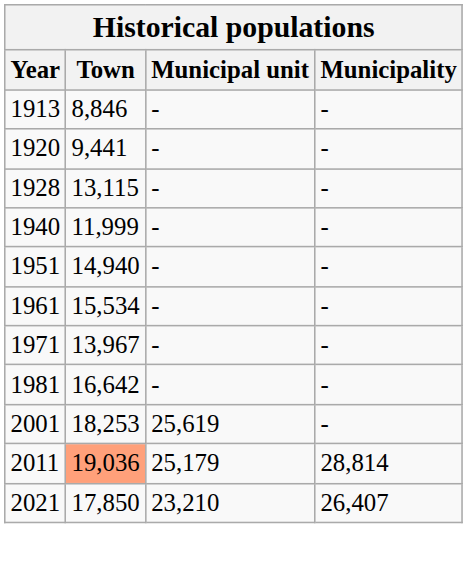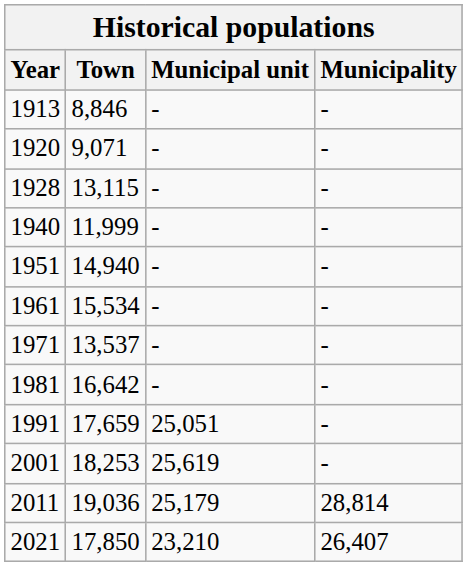 <table class=wikitable>
 <tr>
 <th colspan="4"><big>Historical populations</big></th>
 </tr>
 <tr>
 <th>Year</th>
 <th>Town</th>
 <th>Municipal unit</th>
 <th>Municipality</th>
 </tr>
 <tr>
 <td>1913</td>
 <td>8,846</td>
 <td>-</td>
 <td>-</td>
 </tr>
 <tr>
 <td>1920</td>
-<td>9,441</td>
+<td>9,071</td>
 <td>-</td>
 <td>-</td>
 </tr>
 <tr>
 <td>1928</td>
 <td>13,115</td>
 <td>-</td>
 <td>-</td>
 </tr>
 <tr>
 <td>1940</td>
 <td>11,999</td>
 <td>-</td>
 <td>-</td>
 </tr>
 <tr>
 <td>1951</td>
 <td>14,940</td>
 <td>-</td>
 <td>-</td>
 </tr>
 <tr>
 <td>1961</td>
 <td>15,534</td>
 <td>-</td>
 <td>-</td>
 </tr>
 <tr>
 <td>1971</td>
-<td>13,967</td>
+<td>13,537</td>
 <td>-</td>
 <td>-</td>
 </tr>
 <tr>
 <td>1981</td>
 <td>16,642</td>
 <td>-</td>
 <td>-</td>
 </tr>
 <tr>
+<td>1991</td>
+<td>17,659</td>
+<td>25,051</td>
+<td>-</td>
+</tr>
+<tr>
 <td>2001</td>
 <td>18,253</td>
 <td>25,619</td>
 <td>-</td>
 </tr>
 <tr>
 <td>2011</td>
-<td style="background: lightsalmon;">19,036</td>
+<td>19,036</td>
 <td>25,179</td>
 <td>28,814</td>
 </tr>
 <tr>
 <td>2021</td>
 <td>17,850</td>
 <td>23,210</td>
 <td>26,407</td>
 </tr>
 </table>
